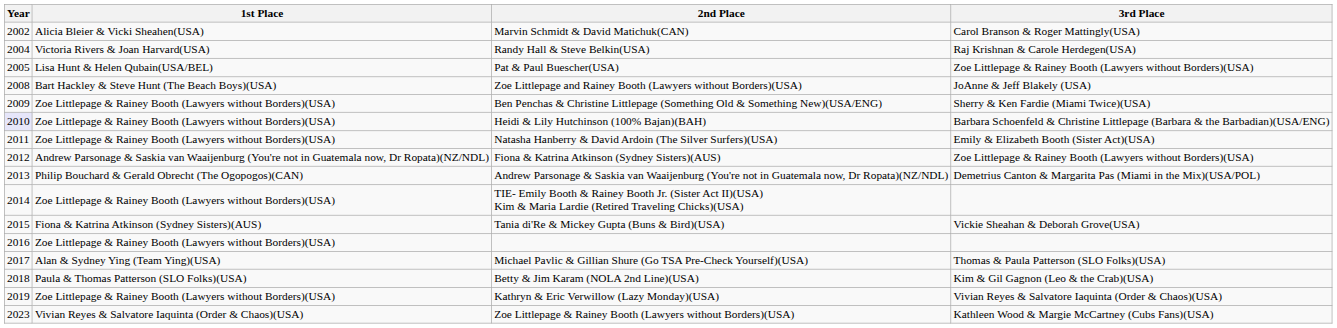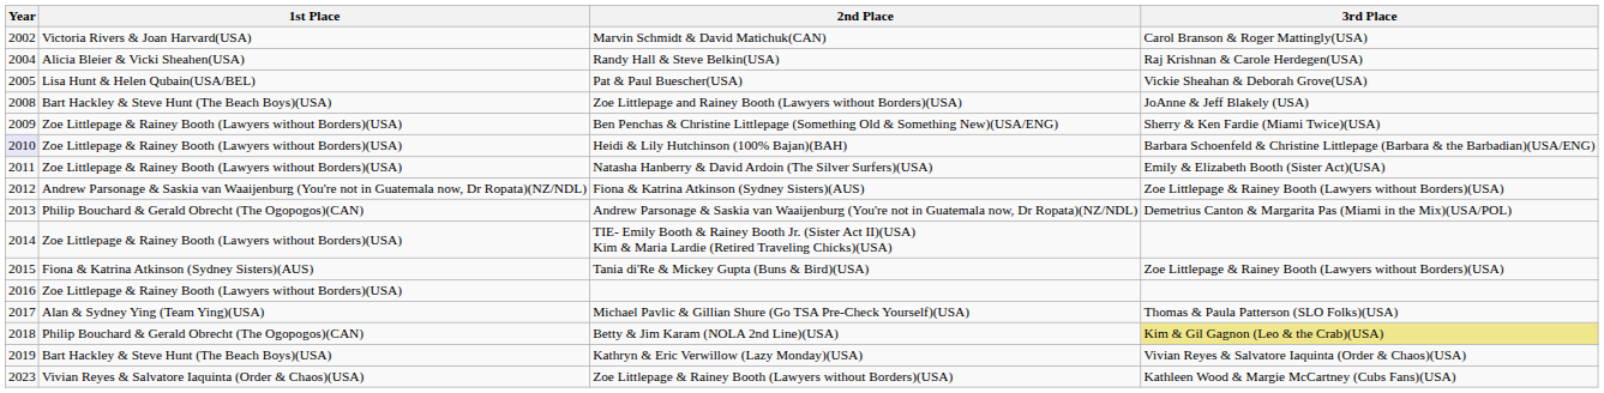 <table class="wikitable">
 <tr>
 <th>Year</th>
 <th>1st Place</th>
 <th>2nd Place</th>
 <th>3rd Place</th>
 </tr>
 <tr>
 <td>2002</td>
-<td>Alicia Bleier & Vicki Sheahen(USA)</td>
+<td>Victoria Rivers & Joan Harvard(USA)</td>
 <td>Marvin Schmidt & David Matichuk(CAN)</td>
 <td>Carol Branson & Roger Mattingly(USA)</td>
 </tr>
 <tr>
 <td>2004</td>
-<td>Victoria Rivers & Joan Harvard(USA)</td>
+<td>Alicia Bleier & Vicki Sheahen(USA)</td>
 <td>Randy Hall & Steve Belkin(USA)</td>
 <td>Raj Krishnan & Carole Herdegen(USA)</td>
 </tr>
 <tr>
 <td>2005</td>
 <td>Lisa Hunt & Helen Qubain(USA/BEL)</td>
 <td>Pat & Paul Buescher(USA)</td>
-<td>Zoe Littlepage & Rainey Booth (Lawyers without Borders)(USA)</td>
+<td>Vickie Sheahan & Deborah Grove(USA)</td>
 </tr>
 <tr>
 <td>2008</td>
 <td>Bart Hackley & Steve Hunt (The Beach Boys)(USA)</td>
 <td>Zoe Littlepage and Rainey Booth (Lawyers without Borders)(USA)</td>
 <td>JoAnne & Jeff Blakely (USA)</td>
 </tr>
 <tr>
 <td>2009</td>
 <td>Zoe Littlepage & Rainey Booth (Lawyers without Borders)(USA)</td>
 <td>Ben Penchas & Christine Littlepage (Something Old & Something New)(USA/ENG)</td>
 <td>Sherry & Ken Fardie (Miami Twice)(USA)</td>
 </tr>
 <tr>
 <td style="background: lavender;">2010</td>
 <td>Zoe Littlepage & Rainey Booth (Lawyers without Borders)(USA)</td>
 <td>Heidi & Lily Hutchinson (100% Bajan)(BAH)</td>
 <td>Barbara Schoenfeld & Christine Littlepage (Barbara & the Barbadian)(USA/ENG)</td>
 </tr>
 <tr>
 <td>2011</td>
 <td>Zoe Littlepage & Rainey Booth (Lawyers without Borders)(USA)</td>
 <td>Natasha Hanberry & David Ardoin (The Silver Surfers)(USA)</td>
 <td>Emily & Elizabeth Booth (Sister Act)(USA)</td>
 </tr>
 <tr>
 <td>2012</td>
 <td>Andrew Parsonage & Saskia van Waaijenburg (You're not in Guatemala now, Dr Ropata)(NZ/NDL)</td>
 <td>Fiona & Katrina Atkinson (Sydney Sisters)(AUS)</td>
 <td>Zoe Littlepage & Rainey Booth (Lawyers without Borders)(USA)</td>
 </tr>
 <tr>
 <td>2013</td>
 <td>Philip Bouchard & Gerald Obrecht (The Ogopogos)(CAN)</td>
 <td>Andrew Parsonage & Saskia van Waaijenburg (You're not in Guatemala now, Dr Ropata)(NZ/NDL)</td>
 <td>Demetrius Canton & Margarita Pas (Miami in the Mix)(USA/POL)</td>
 </tr>
 <tr>
 <td>2014</td>
 <td>Zoe Littlepage & Rainey Booth (Lawyers without Borders)(USA)</td>
 <td>TIE- Emily Booth & Rainey Booth Jr. (Sister Act II)(USA)<br>Kim & Maria Lardie (Retired Traveling Chicks)(USA)</td>
 </tr>
 <tr>
 <td>2015</td>
 <td>Fiona & Katrina Atkinson (Sydney Sisters)(AUS)</td>
 <td>Tania di'Re & Mickey Gupta (Buns & Bird)(USA)</td>
-<td>Vickie Sheahan & Deborah Grove(USA)</td>
+<td>Zoe Littlepage & Rainey Booth (Lawyers without Borders)(USA)</td>
 </tr>
 <tr>
 <td>2016</td>
 <td>Zoe Littlepage & Rainey Booth (Lawyers without Borders)(USA)</td>
 <td></td>
 </tr>
 <tr>
 <td>2017</td>
 <td>Alan & Sydney Ying (Team Ying)(USA)</td>
 <td>Michael Pavlic & Gillian Shure (Go TSA Pre-Check Yourself)(USA)</td>
 <td>Thomas & Paula Patterson (SLO Folks)(USA)</td>
 </tr>
 <tr>
 <td>2018</td>
-<td>Paula & Thomas Patterson (SLO Folks)(USA)</td>
+<td>Philip Bouchard & Gerald Obrecht (The Ogopogos)(CAN)</td>
 <td>Betty & Jim Karam (NOLA 2nd Line)(USA)</td>
-<td>Kim & Gil Gagnon (Leo & the Crab)(USA)</td>
+<td style="background: khaki;">Kim & Gil Gagnon (Leo & the Crab)(USA)</td>
 </tr>
 <tr>
 <td>2019</td>
-<td>Zoe Littlepage & Rainey Booth (Lawyers without Borders)(USA)</td>
+<td>Bart Hackley & Steve Hunt (The Beach Boys)(USA)</td>
 <td>Kathryn & Eric Verwillow (Lazy Monday)(USA)</td>
 <td>Vivian Reyes & Salvatore Iaquinta (Order & Chaos)(USA)</td>
 </tr>
 <tr>
 <td>2023</td>
 <td>Vivian Reyes & Salvatore Iaquinta (Order & Chaos)(USA)</td>
 <td>Zoe Littlepage & Rainey Booth (Lawyers without Borders)(USA)</td>
 <td>Kathleen Wood & Margie McCartney (Cubs Fans)(USA)</td>
 </tr>
 </table>
